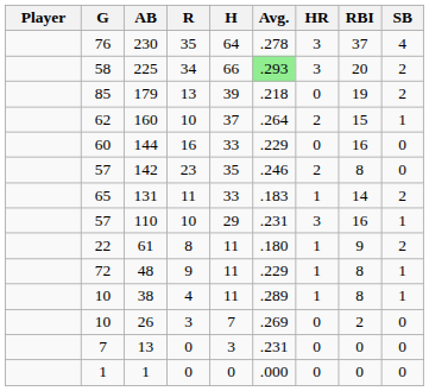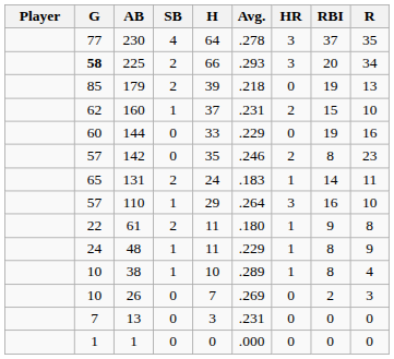 <table class="wikitable sortable">
 <tr>
 <th bgcolor="#DDDDFF" width="16%">Player</th>
 <th bgcolor="#DDDDFF" width="9%">G</th>
 <th bgcolor="#DDDDFF" width="9%">AB</th>
-<th bgcolor="#DDDDFF" width="9%">R</th>
+<th bgcolor="#DDDDFF" width="9%">SB</th>
 <th bgcolor="#DDDDFF" width="9%">H</th>
 <th bgcolor="#DDDDFF" width="9%">Avg.</th>
 <th bgcolor="#DDDDFF" width="9%">HR</th>
 <th bgcolor="#DDDDFF" width="9%">RBI</th>
-<th bgcolor="#DDDDFF" width="9%">SB</th>
+<th bgcolor="#DDDDFF" width="9%">R</th>
 </tr>
 <tr align="center">
 <td></td>
-<td>76</td>
+<td>77</td>
 <td>230</td>
-<td>35</td>
+<td>4</td>
 <td>64</td>
 <td>.278</td>
 <td>3</td>
 <td>37</td>
-<td>4</td>
+<td>35</td>
 </tr>
 <tr align="center">
 <td></td>
-<td>58</td>
+<td><strong>58</strong></td>
 <td>225</td>
-<td>34</td>
+<td>2</td>
 <td>66</td>
-<td style="background: lightgreen;">.293</td>
+<td>.293</td>
 <td>3</td>
 <td>20</td>
-<td>2</td>
+<td>34</td>
 </tr>
 <tr align="center">
 <td></td>
 <td>85</td>
 <td>179</td>
-<td>13</td>
+<td>2</td>
 <td>39</td>
 <td>.218</td>
 <td>0</td>
 <td>19</td>
-<td>2</td>
+<td>13</td>
 </tr>
 <tr align="center">
 <td></td>
 <td>62</td>
 <td>160</td>
-<td>10</td>
+<td>1</td>
 <td>37</td>
-<td>.264</td>
+<td>.231</td>
 <td>2</td>
 <td>15</td>
-<td>1</td>
+<td>10</td>
 </tr>
 <tr align="center">
 <td></td>
 <td>60</td>
 <td>144</td>
-<td>16</td>
+<td>0</td>
 <td>33</td>
 <td>.229</td>
 <td>0</td>
+<td>19</td>
 <td>16</td>
-<td>0</td>
 </tr>
 <tr align="center">
 <td></td>
 <td>57</td>
 <td>142</td>
-<td>23</td>
+<td>0</td>
 <td>35</td>
 <td>.246</td>
 <td>2</td>
 <td>8</td>
-<td>0</td>
+<td>23</td>
 </tr>
 <tr align="center">
 <td></td>
 <td>65</td>
 <td>131</td>
-<td>11</td>
-<td>33</td>
+<td>2</td>
+<td>24</td>
 <td>.183</td>
 <td>1</td>
 <td>14</td>
-<td>2</td>
+<td>11</td>
 </tr>
 <tr align="center">
 <td></td>
 <td>57</td>
 <td>110</td>
-<td>10</td>
+<td>1</td>
 <td>29</td>
-<td>.231</td>
+<td>.264</td>
 <td>3</td>
 <td>16</td>
-<td>1</td>
+<td>10</td>
 </tr>
 <tr align="center">
 <td></td>
 <td>22</td>
 <td>61</td>
-<td>8</td>
+<td>2</td>
 <td>11</td>
 <td>.180</td>
 <td>1</td>
 <td>9</td>
-<td>2</td>
+<td>8</td>
 </tr>
 <tr align="center">
 <td></td>
-<td>72</td>
+<td>24</td>
 <td>48</td>
-<td>9</td>
+<td>1</td>
 <td>11</td>
 <td>.229</td>
 <td>1</td>
 <td>8</td>
-<td>1</td>
+<td>9</td>
 </tr>
 <tr align="center">
 <td></td>
 <td>10</td>
 <td>38</td>
-<td>4</td>
-<td>11</td>
+<td>1</td>
+<td>10</td>
 <td>.289</td>
 <td>1</td>
 <td>8</td>
-<td>1</td>
+<td>4</td>
 </tr>
 <tr align="center">
 <td></td>
 <td>10</td>
 <td>26</td>
-<td>3</td>
+<td>0</td>
 <td>7</td>
 <td>.269</td>
 <td>0</td>
 <td>2</td>
-<td>0</td>
+<td>3</td>
 </tr>
 <tr align="center">
 <td></td>
 <td>7</td>
 <td>13</td>
 <td>0</td>
 <td>3</td>
 <td>.231</td>
 <td>0</td>
 <td>0</td>
 <td>0</td>
 </tr>
 <tr align="center">
 <td></td>
 <td>1</td>
 <td>1</td>
 <td>0</td>
 <td>0</td>
 <td>.000</td>
 <td>0</td>
 <td>0</td>
 <td>0</td>
 </tr>
 </table>
